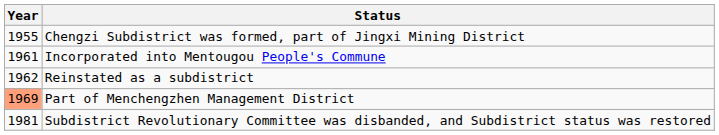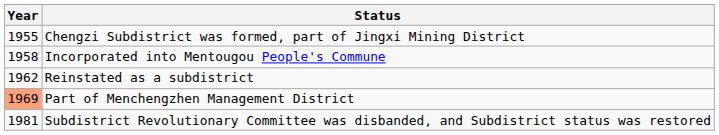 <table class="wikitable">
 <tr>
 <th>Year</th>
 <th>Status</th>
 </tr>
 <tr>
 <td>1955</td>
 <td>Chengzi Subdistrict was formed, part of Jingxi Mining District</td>
 </tr>
 <tr>
-<td>1961</td>
+<td>1958</td>
 <td>Incorporated into Mentougou <a href='#'>People's Commune</a></td>
 </tr>
 <tr>
 <td>1962</td>
 <td>Reinstated as a subdistrict</td>
 </tr>
 <tr>
 <td style="background: lightsalmon;">1969</td>
 <td>Part of Menchengzhen Management District</td>
 </tr>
 <tr>
 <td>1981</td>
 <td>Subdistrict Revolutionary Committee was disbanded, and Subdistrict status was restored</td>
 </tr>
 </table>
